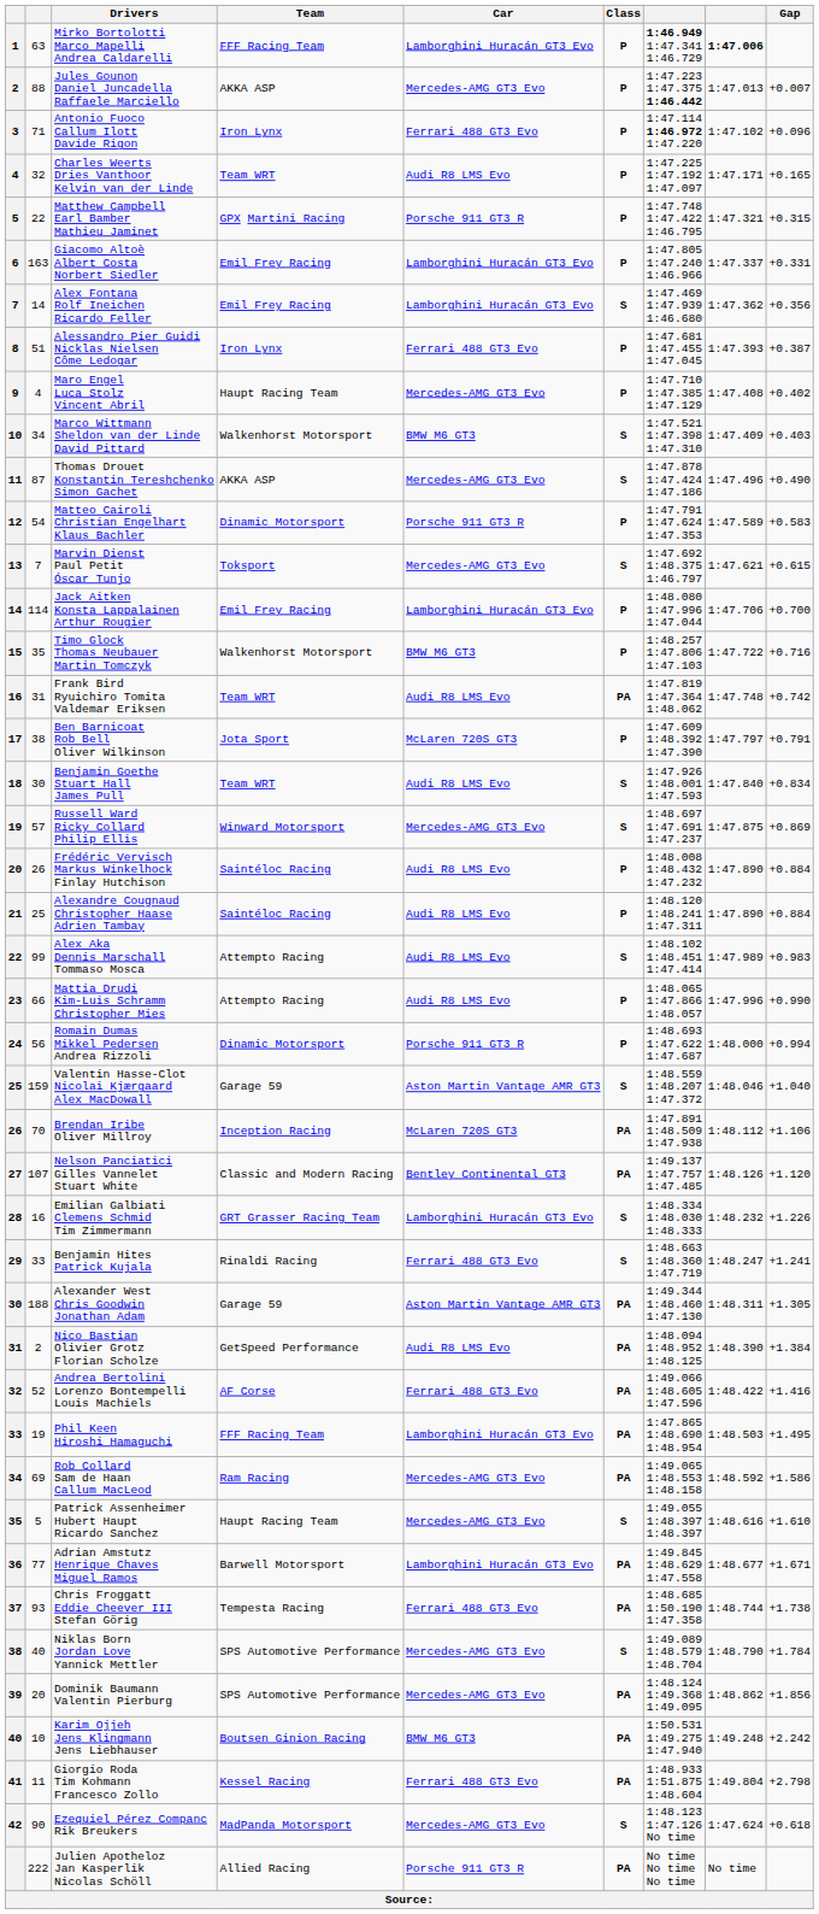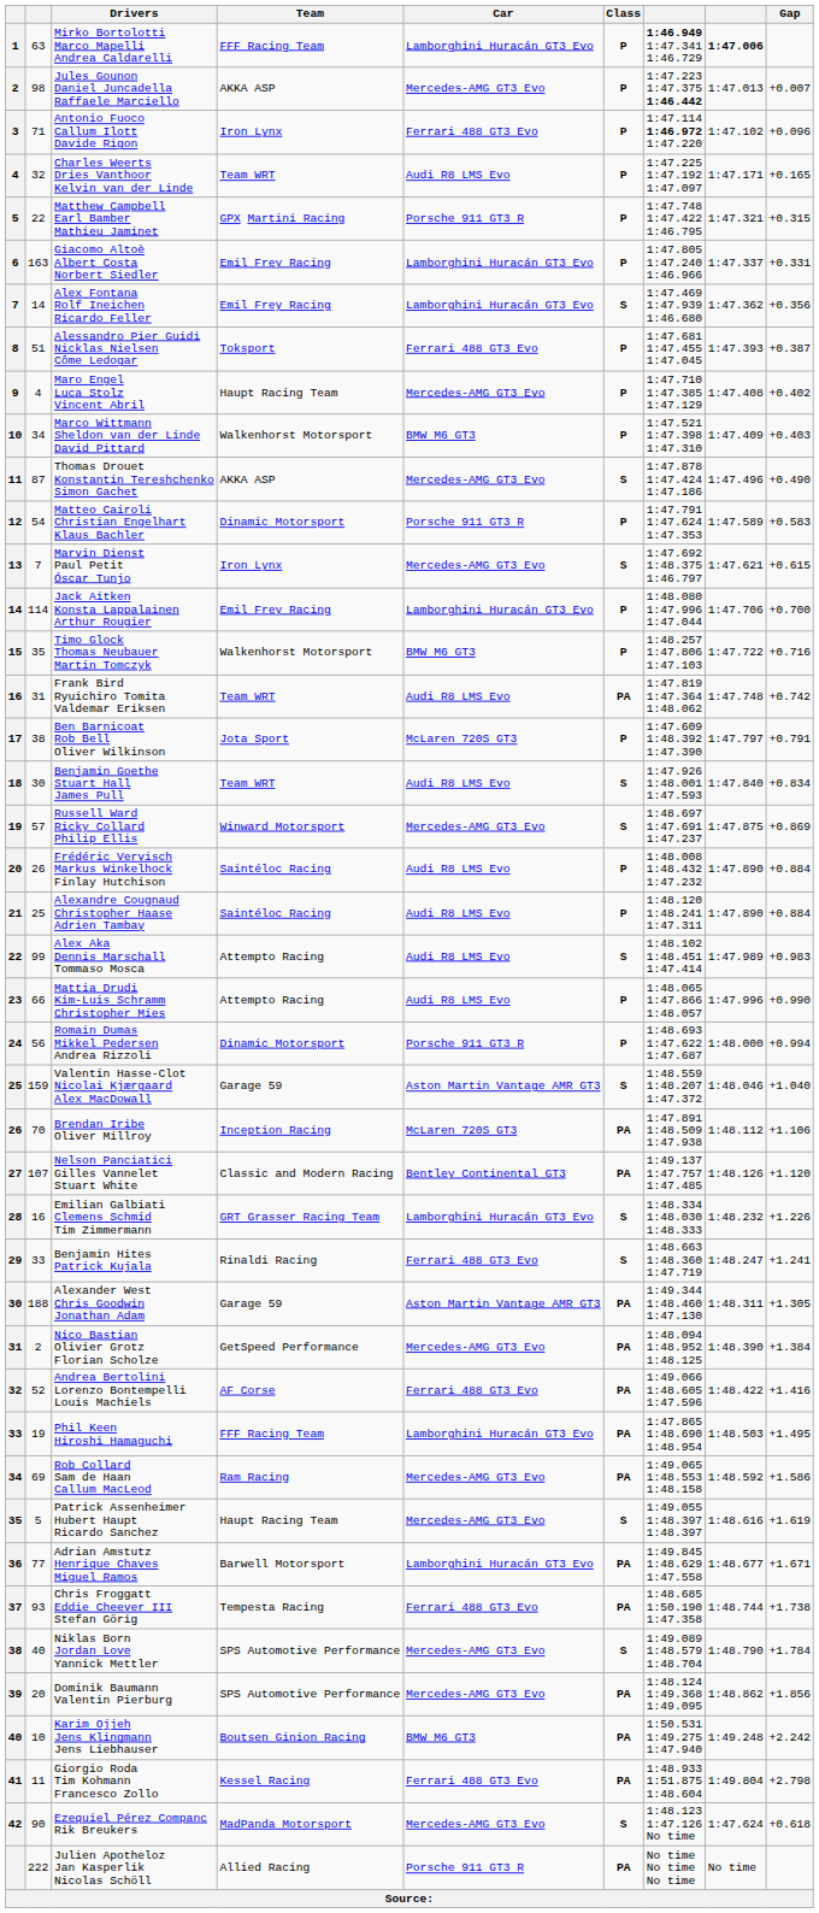 <table class="wikitable" style="font-size: 85%;">
 <tr>
 <th></th>
 <th></th>
 <th>Drivers</th>
 <th>Team</th>
 <th>Car</th>
 <th>Class</th>
 <th></th>
 <th></th>
 <th>Gap</th>
 </tr>
 <tr>
 <th>1</th>
 <td align=center>63</td>
 <td> <a href='#'>Mirko Bortolotti</a><br> <a href='#'>Marco Mapelli</a><br> <a href='#'>Andrea Caldarelli</a></td>
 <td> <a href='#'>FFF Racing Team</a></td>
 <td><a href='#'>Lamborghini Huracán GT3 Evo</a></td>
 <td align=center><strong><span>P</span></strong></td>
 <td><strong>1:46.949</strong><br>1:47.341<br>1:46.729</td>
 <td><strong>1:47.006</strong></td>
 <td></td>
 </tr>
 <tr>
 <th>2</th>
-<td align=center>88</td>
+<td align=center>98</td>
 <td> <a href='#'>Jules Gounon</a><br> <a href='#'>Daniel Juncadella</a><br> <a href='#'>Raffaele Marciello</a></td>
 <td> AKKA ASP</td>
 <td><a href='#'>Mercedes-AMG GT3 Evo</a></td>
 <td align=center><strong><span>P</span></strong></td>
 <td>1:47.223<br>1:47.375<br><strong>1:46.442</strong></td>
 <td>1:47.013</td>
 <td>+0.007</td>
 </tr>
 <tr>
 <th>3</th>
 <td align=center>71</td>
 <td> <a href='#'>Antonio Fuoco</a><br> <a href='#'>Callum Ilott</a><br> <a href='#'>Davide Rigon</a></td>
 <td> <a href='#'>Iron Lynx</a></td>
 <td><a href='#'>Ferrari 488 GT3 Evo</a></td>
 <td align=center><strong><span>P</span></strong></td>
 <td>1:47.114<br><strong>1:46.972</strong><br>1:47.220</td>
 <td>1:47.102</td>
 <td>+0.096</td>
 </tr>
 <tr>
 <th>4</th>
 <td align=center>32</td>
 <td> <a href='#'>Charles Weerts</a><br> <a href='#'>Dries Vanthoor</a><br> <a href='#'>Kelvin van der Linde</a></td>
 <td> <a href='#'>Team WRT</a></td>
 <td><a href='#'>Audi R8 LMS Evo</a></td>
 <td align=center><strong><span>P</span></strong></td>
 <td>1:47.225<br>1:47.192<br>1:47.097</td>
 <td>1:47.171</td>
 <td>+0.165</td>
 </tr>
 <tr>
 <th>5</th>
 <td align=center>22</td>
 <td> <a href='#'>Matthew Campbell</a><br> <a href='#'>Earl Bamber</a><br> <a href='#'>Mathieu Jaminet</a></td>
 <td> <a href='#'>GPX</a> <a href='#'>Martini Racing</a></td>
 <td><a href='#'>Porsche 911 GT3 R</a></td>
 <td align=center><strong><span>P</span></strong></td>
 <td>1:47.748<br>1:47.422<br>1:46.795</td>
 <td>1:47.321</td>
 <td>+0.315</td>
 </tr>
 <tr>
 <th>6</th>
 <td align=center>163</td>
 <td> <a href='#'>Giacomo Altoè</a><br> <a href='#'>Albert Costa</a><br> <a href='#'>Norbert Siedler</a></td>
 <td> <a href='#'>Emil Frey Racing</a></td>
 <td><a href='#'>Lamborghini Huracán GT3 Evo</a></td>
 <td align=center><strong><span>P</span></strong></td>
 <td>1:47.805<br>1:47.240<br>1:46.966</td>
 <td>1:47.337</td>
 <td>+0.331</td>
 </tr>
 <tr>
 <th>7</th>
 <td align=center>14</td>
 <td> <a href='#'>Alex Fontana</a><br> <a href='#'>Rolf Ineichen</a><br> <a href='#'>Ricardo Feller</a></td>
 <td> <a href='#'>Emil Frey Racing</a></td>
 <td><a href='#'>Lamborghini Huracán GT3 Evo</a></td>
 <td align=center><strong><span>S</span></strong></td>
 <td>1:47.469<br>1:47.939<br>1:46.680</td>
 <td>1:47.362</td>
 <td>+0.356</td>
 </tr>
 <tr>
 <th>8</th>
 <td align=center>51</td>
 <td> <a href='#'>Alessandro Pier Guidi</a><br> <a href='#'>Nicklas Nielsen</a><br> <a href='#'>Côme Ledogar</a></td>
-<td> <a href='#'>Iron Lynx</a></td>
+<td> <a href='#'>Toksport</a></td>
 <td><a href='#'>Ferrari 488 GT3 Evo</a></td>
 <td align=center><strong><span>P</span></strong></td>
 <td>1:47.681<br>1:47.455<br>1:47.045</td>
 <td>1:47.393</td>
 <td>+0.387</td>
 </tr>
 <tr>
 <th>9</th>
 <td align=center>4</td>
 <td> <a href='#'>Maro Engel</a><br> <a href='#'>Luca Stolz</a><br> <a href='#'>Vincent Abril</a></td>
 <td> Haupt Racing Team</td>
 <td><a href='#'>Mercedes-AMG GT3 Evo</a></td>
 <td align=center><strong><span>P</span></strong></td>
 <td>1:47.710<br>1:47.385<br>1:47.129</td>
 <td>1:47.408</td>
 <td>+0.402</td>
 </tr>
 <tr>
 <th>10</th>
 <td align=center>34</td>
 <td> <a href='#'>Marco Wittmann</a><br> <a href='#'>Sheldon van der Linde</a><br> <a href='#'>David Pittard</a></td>
 <td> Walkenhorst Motorsport</td>
 <td><a href='#'>BMW M6 GT3</a></td>
-<td align=center><strong><span>S</span></strong></td>
+<td align=center><strong><span>P</span></strong></td>
 <td>1:47.521<br>1:47.398<br>1:47.310</td>
 <td>1:47.409</td>
 <td>+0.403</td>
 </tr>
 <tr>
 <th>11</th>
 <td align=center>87</td>
 <td> Thomas Drouet<br> <a href='#'>Konstantin Tereshchenko</a><br> <a href='#'>Simon Gachet</a></td>
 <td> AKKA ASP</td>
 <td><a href='#'>Mercedes-AMG GT3 Evo</a></td>
 <td align=center><strong><span>S</span></strong></td>
 <td>1:47.878<br>1:47.424<br>1:47.186</td>
 <td>1:47.496</td>
 <td>+0.490</td>
 </tr>
 <tr>
 <th>12</th>
 <td align=center>54</td>
 <td> <a href='#'>Matteo Cairoli</a><br> <a href='#'>Christian Engelhart</a><br> <a href='#'>Klaus Bachler</a></td>
 <td> <a href='#'>Dinamic Motorsport</a></td>
 <td><a href='#'>Porsche 911 GT3 R</a></td>
 <td align=center><strong><span>P</span></strong></td>
 <td>1:47.791<br>1:47.624<br>1:47.353</td>
 <td>1:47.589</td>
 <td>+0.583</td>
 </tr>
 <tr>
 <th>13</th>
 <td align=center>7</td>
 <td> <a href='#'>Marvin Dienst</a><br> Paul Petit<br> <a href='#'>Óscar Tunjo</a></td>
-<td> <a href='#'>Toksport</a></td>
+<td> <a href='#'>Iron Lynx</a></td>
 <td><a href='#'>Mercedes-AMG GT3 Evo</a></td>
 <td align=center><strong><span>S</span></strong></td>
 <td>1:47.692<br>1:48.375<br>1:46.797</td>
 <td>1:47.621</td>
 <td>+0.615</td>
 </tr>
 <tr>
 <th>14</th>
 <td align=center>114</td>
 <td> <a href='#'>Jack Aitken</a><br> <a href='#'>Konsta Lappalainen</a><br> <a href='#'>Arthur Rougier</a></td>
 <td> <a href='#'>Emil Frey Racing</a></td>
 <td><a href='#'>Lamborghini Huracán GT3 Evo</a></td>
 <td align=center><strong><span>P</span></strong></td>
 <td>1:48.080<br>1:47.996<br>1:47.044</td>
 <td>1:47.706</td>
 <td>+0.700</td>
 </tr>
 <tr>
 <th>15</th>
 <td align=center>35</td>
 <td> <a href='#'>Timo Glock</a><br> <a href='#'>Thomas Neubauer</a><br> <a href='#'>Martin Tomczyk</a></td>
 <td> Walkenhorst Motorsport</td>
 <td><a href='#'>BMW M6 GT3</a></td>
 <td align=center><strong><span>P</span></strong></td>
 <td>1:48.257<br>1:47.806<br>1:47.103</td>
 <td>1:47.722</td>
 <td>+0.716</td>
 </tr>
 <tr>
 <th>16</th>
 <td align=center>31</td>
 <td> Frank Bird<br> Ryuichiro Tomita<br> Valdemar Eriksen</td>
 <td> <a href='#'>Team WRT</a></td>
 <td><a href='#'>Audi R8 LMS Evo</a></td>
 <td align=center><strong><span>PA</span></strong></td>
 <td>1:47.819<br>1:47.364<br>1:48.062</td>
 <td>1:47.748</td>
 <td>+0.742</td>
 </tr>
 <tr>
 <th>17</th>
 <td align=center>38</td>
 <td> <a href='#'>Ben Barnicoat</a><br> <a href='#'>Rob Bell</a><br> Oliver Wilkinson</td>
 <td> <a href='#'>Jota Sport</a></td>
 <td><a href='#'>McLaren 720S GT3</a></td>
 <td align=center><strong><span>P</span></strong></td>
 <td>1:47.609<br>1:48.392<br>1:47.390</td>
 <td>1:47.797</td>
 <td>+0.791</td>
 </tr>
 <tr>
 <th>18</th>
 <td align=center>30</td>
 <td> <a href='#'>Benjamin Goethe</a><br> <a href='#'>Stuart Hall</a><br> <a href='#'>James Pull</a></td>
 <td> <a href='#'>Team WRT</a></td>
 <td><a href='#'>Audi R8 LMS Evo</a></td>
 <td align=center><strong><span>S</span></strong></td>
 <td>1:47.926<br>1:48.001<br>1:47.593</td>
 <td>1:47.840</td>
 <td>+0.834</td>
 </tr>
 <tr>
 <th>19</th>
 <td align=center>57</td>
 <td> <a href='#'>Russell Ward</a><br> <a href='#'>Ricky Collard</a><br> <a href='#'>Philip Ellis</a></td>
 <td> <a href='#'>Winward Motorsport</a></td>
 <td><a href='#'>Mercedes-AMG GT3 Evo</a></td>
 <td align=center><strong><span>S</span></strong></td>
 <td>1:48.697<br>1:47.691<br>1:47.237</td>
 <td>1:47.875</td>
 <td>+0.869</td>
 </tr>
 <tr>
 <th>20</th>
 <td align=center>26</td>
 <td> <a href='#'>Frédéric Vervisch</a><br> <a href='#'>Markus Winkelhock</a><br> Finlay Hutchison</td>
 <td> <a href='#'>Saintéloc Racing</a></td>
 <td><a href='#'>Audi R8 LMS Evo</a></td>
 <td align=center><strong><span>P</span></strong></td>
 <td>1:48.008<br>1:48.432<br>1:47.232</td>
 <td>1:47.890</td>
 <td>+0.884</td>
 </tr>
 <tr>
 <th>21</th>
 <td align=center>25</td>
 <td> <a href='#'>Alexandre Cougnaud</a><br> <a href='#'>Christopher Haase</a><br> <a href='#'>Adrien Tambay</a></td>
 <td> <a href='#'>Saintéloc Racing</a></td>
 <td><a href='#'>Audi R8 LMS Evo</a></td>
 <td align=center><strong><span>P</span></strong></td>
 <td>1:48.120<br>1:48.241<br>1:47.311</td>
 <td>1:47.890</td>
 <td>+0.884</td>
 </tr>
 <tr>
 <th>22</th>
 <td align=center>99</td>
 <td> <a href='#'>Alex Aka</a><br> <a href='#'>Dennis Marschall</a><br> Tommaso Mosca</td>
 <td> Attempto Racing</td>
 <td><a href='#'>Audi R8 LMS Evo</a></td>
 <td align=center><strong><span>S</span></strong></td>
 <td>1:48.102<br>1:48.451<br>1:47.414</td>
 <td>1:47.989</td>
 <td>+0.983</td>
 </tr>
 <tr>
 <th>23</th>
 <td align=center>66</td>
 <td> <a href='#'>Mattia Drudi</a><br> <a href='#'>Kim-Luis Schramm</a><br> <a href='#'>Christopher Mies</a></td>
 <td> Attempto Racing</td>
 <td><a href='#'>Audi R8 LMS Evo</a></td>
 <td align=center><strong><span>P</span></strong></td>
 <td>1:48.065<br>1:47.866<br>1:48.057</td>
 <td>1:47.996</td>
 <td>+0.990</td>
 </tr>
 <tr>
 <th>24</th>
 <td align=center>56</td>
 <td> <a href='#'>Romain Dumas</a><br> <a href='#'>Mikkel Pedersen</a><br> Andrea Rizzoli</td>
 <td> <a href='#'>Dinamic Motorsport</a></td>
 <td><a href='#'>Porsche 911 GT3 R</a></td>
 <td align=center><strong><span>P</span></strong></td>
 <td>1:48.693<br>1:47.622<br>1:47.687</td>
 <td>1:48.000</td>
 <td>+0.994</td>
 </tr>
 <tr>
 <th>25</th>
 <td align=center>159</td>
 <td> Valentin Hasse-Clot<br> <a href='#'>Nicolai Kjærgaard</a><br> <a href='#'>Alex MacDowall</a></td>
 <td> Garage 59</td>
 <td><a href='#'>Aston Martin Vantage AMR GT3</a></td>
 <td align=center><strong><span>S</span></strong></td>
 <td>1:48.559<br>1:48.207<br>1:47.372</td>
 <td>1:48.046</td>
 <td>+1.040</td>
 </tr>
 <tr>
 <th>26</th>
 <td align=center>70</td>
 <td> <a href='#'>Brendan Iribe</a><br> Oliver Millroy</td>
 <td> <a href='#'>Inception Racing</a></td>
 <td><a href='#'>McLaren 720S GT3</a></td>
 <td align=center><strong><span>PA</span></strong></td>
 <td>1:47.891<br>1:48.509<br>1:47.938</td>
 <td>1:48.112</td>
 <td>+1.106</td>
 </tr>
 <tr>
 <th>27</th>
 <td align=center>107</td>
 <td> <a href='#'>Nelson Panciatici</a><br> Gilles Vannelet<br> Stuart White</td>
 <td> Classic and Modern Racing</td>
 <td><a href='#'>Bentley Continental GT3</a></td>
 <td align=center><strong><span>PA</span></strong></td>
 <td>1:49.137<br>1:47.757<br>1:47.485</td>
 <td>1:48.126</td>
 <td>+1.120</td>
 </tr>
 <tr>
 <th>28</th>
 <td align=center>16</td>
 <td> Emilian Galbiati<br> <a href='#'>Clemens Schmid</a><br> Tim Zimmermann</td>
 <td> <a href='#'>GRT Grasser Racing Team</a></td>
 <td><a href='#'>Lamborghini Huracán GT3 Evo</a></td>
 <td align=center><strong><span>S</span></strong></td>
 <td>1:48.334<br>1:48.030<br>1:48.333</td>
 <td>1:48.232</td>
 <td>+1.226</td>
 </tr>
 <tr>
 <th>29</th>
 <td align=center>33</td>
 <td> Benjamin Hites<br> <a href='#'>Patrick Kujala</a></td>
 <td> Rinaldi Racing</td>
 <td><a href='#'>Ferrari 488 GT3 Evo</a></td>
 <td align=center><strong><span>S</span></strong></td>
 <td>1:48.663<br>1:48.360<br>1:47.719</td>
 <td>1:48.247</td>
 <td>+1.241</td>
 </tr>
 <tr>
 <th>30</th>
 <td align=center>188</td>
 <td> Alexander West<br> <a href='#'>Chris Goodwin</a><br> <a href='#'>Jonathan Adam</a></td>
 <td> Garage 59</td>
 <td><a href='#'>Aston Martin Vantage AMR GT3</a></td>
 <td align=center><strong><span>PA</span></strong></td>
 <td>1:49.344<br>1:48.460<br>1:47.130</td>
 <td>1:48.311</td>
 <td>+1.305</td>
 </tr>
 <tr>
 <th>31</th>
 <td align=center>2</td>
 <td> <a href='#'>Nico Bastian</a><br> Olivier Grotz<br> Florian Scholze</td>
 <td> GetSpeed Performance</td>
-<td><a href='#'>Audi R8 LMS Evo</a></td>
+<td><a href='#'>Mercedes-AMG GT3 Evo</a></td>
 <td align=center><strong><span>PA</span></strong></td>
 <td>1:48.094<br>1:48.952<br>1:48.125</td>
 <td>1:48.390</td>
 <td>+1.384</td>
 </tr>
 <tr>
 <th>32</th>
 <td align=center>52</td>
 <td> <a href='#'>Andrea Bertolini</a><br> Lorenzo Bontempelli<br> Louis Machiels</td>
 <td> <a href='#'>AF Corse</a></td>
 <td><a href='#'>Ferrari 488 GT3 Evo</a></td>
 <td align=center><strong><span>PA</span></strong></td>
 <td>1:49.066<br>1:48.605<br>1:47.596</td>
 <td>1:48.422</td>
 <td>+1.416</td>
 </tr>
 <tr>
 <th>33</th>
 <td align=center>19</td>
 <td> <a href='#'>Phil Keen</a><br> <a href='#'>Hiroshi Hamaguchi</a></td>
 <td> <a href='#'>FFF Racing Team</a></td>
 <td><a href='#'>Lamborghini Huracán GT3 Evo</a></td>
 <td align=center><strong><span>PA</span></strong></td>
 <td>1:47.865<br>1:48.690<br>1:48.954</td>
 <td>1:48.503</td>
 <td>+1.495</td>
 </tr>
 <tr>
 <th>34</th>
 <td align=center>69</td>
 <td> <a href='#'>Rob Collard</a><br> Sam de Haan<br> <a href='#'>Callum MacLeod</a></td>
 <td> <a href='#'>Ram Racing</a></td>
 <td><a href='#'>Mercedes-AMG GT3 Evo</a></td>
 <td align=center><strong><span>PA</span></strong></td>
 <td>1:49.065<br>1:48.553<br>1:48.158</td>
 <td>1:48.592</td>
 <td>+1.586</td>
 </tr>
 <tr>
 <th>35</th>
 <td align=center>5</td>
 <td> Patrick Assenheimer<br> Hubert Haupt<br> Ricardo Sanchez</td>
 <td> Haupt Racing Team</td>
 <td><a href='#'>Mercedes-AMG GT3 Evo</a></td>
 <td align=center><strong><span>S</span></strong></td>
 <td>1:49.055<br>1:48.397<br>1:48.397</td>
 <td>1:48.616</td>
-<td>+1.610</td>
+<td>+1.619</td>
 </tr>
 <tr>
 <th>36</th>
 <td align=center>77</td>
 <td> Adrian Amstutz<br> <a href='#'>Henrique Chaves</a><br> <a href='#'>Miguel Ramos</a></td>
 <td> Barwell Motorsport</td>
 <td><a href='#'>Lamborghini Huracán GT3 Evo</a></td>
 <td align=center><strong><span>PA</span></strong></td>
 <td>1:49.845<br>1:48.629<br>1:47.558</td>
 <td>1:48.677</td>
 <td>+1.671</td>
 </tr>
 <tr>
 <th>37</th>
 <td align=center>93</td>
 <td> Chris Froggatt<br> <a href='#'>Eddie Cheever III</a><br> Stefan Görig</td>
 <td> Tempesta Racing</td>
 <td><a href='#'>Ferrari 488 GT3 Evo</a></td>
 <td align=center><strong><span>PA</span></strong></td>
 <td>1:48.685<br>1:50.190<br>1:47.358</td>
 <td>1:48.744</td>
 <td>+1.738</td>
 </tr>
 <tr>
 <th>38</th>
 <td align=center>40</td>
 <td> Niklas Born<br> <a href='#'>Jordan Love</a><br> Yannick Mettler</td>
 <td> SPS Automotive Performance</td>
 <td><a href='#'>Mercedes-AMG GT3 Evo</a></td>
 <td align=center><strong><span>S</span></strong></td>
 <td>1:49.089<br>1:48.579<br>1:48.704</td>
 <td>1:48.790</td>
 <td>+1.784</td>
 </tr>
 <tr>
 <th>39</th>
 <td align=center>20</td>
 <td> Dominik Baumann<br> Valentin Pierburg</td>
 <td> SPS Automotive Performance</td>
 <td><a href='#'>Mercedes-AMG GT3 Evo</a></td>
 <td align=center><strong><span>PA</span></strong></td>
 <td>1:48.124<br>1:49.368<br>1:49.095</td>
 <td>1:48.862</td>
 <td>+1.856</td>
 </tr>
 <tr>
 <th>40</th>
 <td align=center>10</td>
 <td> <a href='#'>Karim Ojjeh</a><br> <a href='#'>Jens Klingmann</a><br> Jens Liebhauser</td>
 <td> <a href='#'>Boutsen Ginion Racing</a></td>
 <td><a href='#'>BMW M6 GT3</a></td>
 <td align=center><strong><span>PA</span></strong></td>
 <td>1:50.531<br>1:49.275<br>1:47.940</td>
 <td>1:49.248</td>
 <td>+2.242</td>
 </tr>
 <tr>
 <th>41</th>
 <td align=center>11</td>
 <td> Giorgio Roda<br> Tim Kohmann<br> Francesco Zollo</td>
 <td> <a href='#'>Kessel Racing</a></td>
 <td><a href='#'>Ferrari 488 GT3 Evo</a></td>
 <td align=center><strong><span>PA</span></strong></td>
 <td>1:48.933<br>1:51.875<br>1:48.604</td>
 <td>1:49.804</td>
 <td>+2.798</td>
 </tr>
 <tr>
 <th>42</th>
 <td align=center>90</td>
 <td> <a href='#'>Ezequiel Pérez Companc</a><br> Rik Breukers</td>
 <td> <a href='#'>MadPanda Motorsport</a></td>
 <td><a href='#'>Mercedes-AMG GT3 Evo</a></td>
 <td align=center><strong><span>S</span></strong></td>
 <td>1:48.123<br>1:47.126<br>No time</td>
 <td>1:47.624</td>
 <td>+0.618</td>
 </tr>
 <tr>
 <th></th>
 <td align=center>222</td>
 <td> Julien Apotheloz<br> Jan Kasperlik<br> Nicolas Schöll</td>
 <td> Allied Racing</td>
 <td><a href='#'>Porsche 911 GT3 R</a></td>
 <td align=center><strong><span>PA</span></strong></td>
 <td>No time<br>No time<br>No time</td>
 <td>No time</td>
 <td></td>
 </tr>
 <tr>
 <th colspan=9>Source:</th>
 </tr>
 </table>
